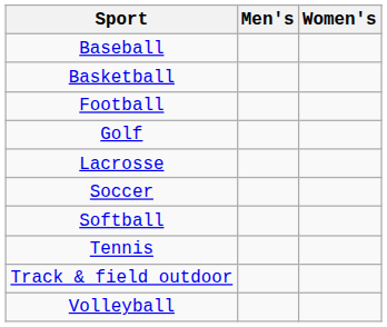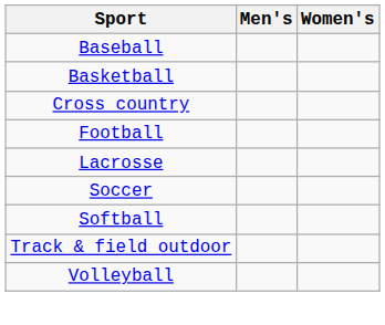 <table class="wikitable" style="margin:auto; text-align:center">
 <tr>
 <th>Sport</th>
 <th>Men's</th>
 <th>Women's</th>
 </tr>
 <tr>
 <td><a href='#'>Baseball</a></td>
 <td></td>
 <td></td>
 </tr>
 <tr>
 <td><a href='#'>Basketball</a></td>
 <td></td>
 <td></td>
 </tr>
 <tr>
-<td><a href='#'>Football</a></td>
+<td><a href='#'>Cross country</a></td>
 <td></td>
 <td></td>
 </tr>
 <tr>
-<td><a href='#'>Golf</a></td>
+<td><a href='#'>Football</a></td>
 <td></td>
 <td></td>
 </tr>
 <tr>
 <td><a href='#'>Lacrosse</a></td>
 <td></td>
 <td></td>
 </tr>
 <tr>
 <td><a href='#'>Soccer</a></td>
 <td></td>
 <td></td>
 </tr>
 <tr>
 <td><a href='#'>Softball</a></td>
 <td></td>
 <td></td>
 </tr>
 <tr>
-<td><a href='#'>Tennis</a></td>
-<td></td>
-<td></td>
-</tr>
-<tr>
 <td><a href='#'>Track & field outdoor</a></td>
 <td></td>
 <td></td>
 </tr>
 <tr>
 <td><a href='#'>Volleyball</a></td>
 <td></td>
 <td></td>
 </tr>
 </table>
